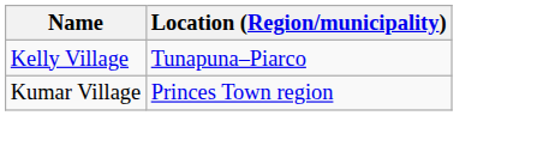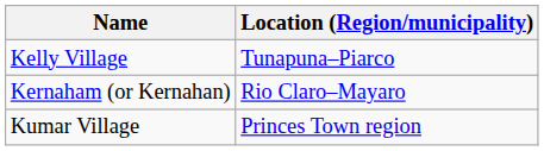 <table class="wikitable">
 <tr>
 <th>Name</th>
 <th>Location (<a href='#'>Region/municipality</a>)</th>
 </tr>
 <tr>
 <td><a href='#'>Kelly Village</a></td>
 <td><a href='#'>Tunapuna–Piarco</a></td>
 </tr>
 <tr>
+<td><a href='#'>Kernaham</a> (or Kernahan)</td>
+<td><a href='#'>Rio Claro–Mayaro</a></td>
+</tr>
+<tr>
 <td>Kumar Village</td>
 <td><a href='#'>Princes Town region</a></td>
 </tr>
 </table>
